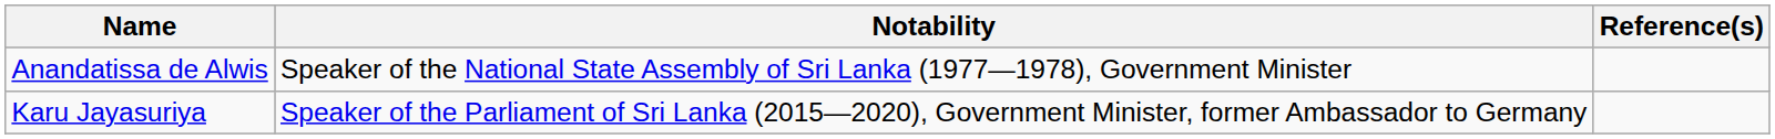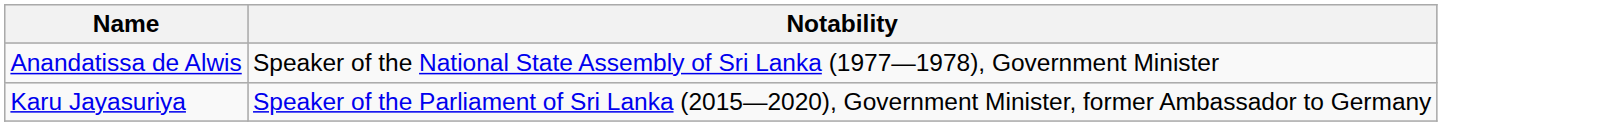 <table class="wikitable sortable">
 <tr>
 <th>Name</th>
 <th class="unsortable">Notability</th>
-<th class="unsortable">Reference(s)</th>
 </tr>
 <tr>
 <td><a href='#'>Anandatissa de Alwis</a></td>
 <td>Speaker of the <a href='#'>National State Assembly of Sri Lanka</a> (1977—1978), Government Minister</td>
-<td></td>
 </tr>
 <tr>
 <td><a href='#'>Karu Jayasuriya</a></td>
 <td><a href='#'>Speaker of the Parliament of Sri Lanka</a> (2015—2020), Government Minister, former Ambassador to Germany</td>
-<td></td>
 </tr>
 </table>
